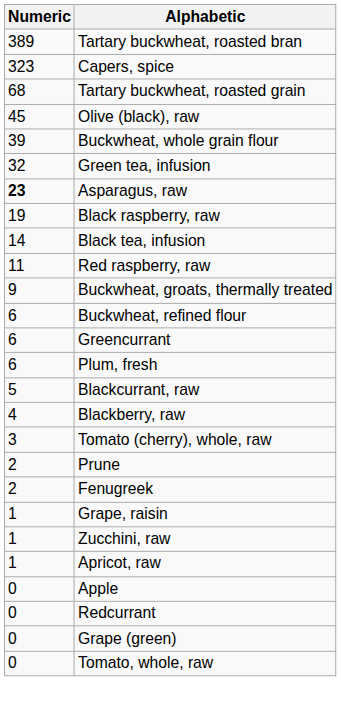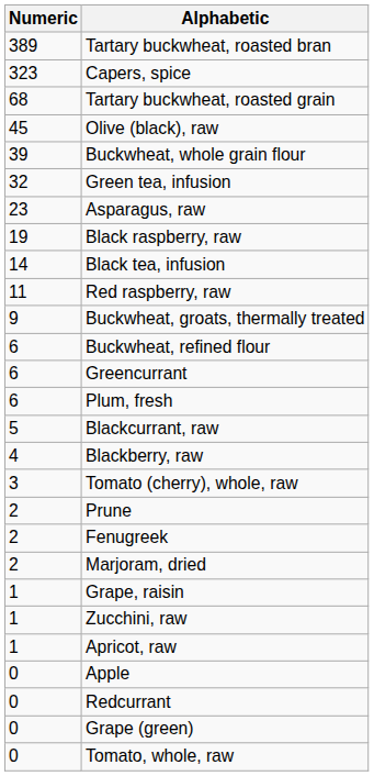 <table class="wikitable sortable">
 <tr>
 <th scope="col">Numeric</th>
 <th scope="col">Alphabetic</th>
 </tr>
 <tr>
 <td>389</td>
 <td>Tartary buckwheat, roasted bran</td>
 </tr>
 <tr>
 <td>323</td>
 <td>Capers, spice</td>
 </tr>
 <tr>
 <td>68</td>
 <td>Tartary buckwheat, roasted grain</td>
 </tr>
 <tr>
 <td>45</td>
 <td>Olive (black), raw</td>
 </tr>
 <tr>
 <td>39</td>
 <td>Buckwheat, whole grain flour</td>
 </tr>
 <tr>
 <td>32</td>
 <td>Green tea, infusion</td>
 </tr>
 <tr>
-<td><strong>23</strong></td>
+<td>23</td>
 <td>Asparagus, raw</td>
 </tr>
 <tr>
 <td>19</td>
 <td>Black raspberry, raw</td>
 </tr>
 <tr>
 <td>14</td>
 <td>Black tea, infusion</td>
 </tr>
 <tr>
 <td>11</td>
 <td>Red raspberry, raw</td>
 </tr>
 <tr>
 <td>9</td>
 <td>Buckwheat, groats, thermally treated</td>
 </tr>
 <tr>
 <td>6</td>
 <td>Buckwheat, refined flour</td>
 </tr>
 <tr>
 <td>6</td>
 <td>Greencurrant</td>
 </tr>
 <tr>
 <td>6</td>
 <td>Plum, fresh</td>
 </tr>
 <tr>
 <td>5</td>
 <td>Blackcurrant, raw</td>
 </tr>
 <tr>
 <td>4</td>
 <td>Blackberry, raw</td>
 </tr>
 <tr>
 <td>3</td>
 <td>Tomato (cherry), whole, raw</td>
 </tr>
 <tr>
 <td>2</td>
 <td>Prune</td>
 </tr>
 <tr>
 <td>2</td>
 <td>Fenugreek</td>
 </tr>
 <tr>
+<td>2</td>
+<td>Marjoram, dried</td>
+</tr>
+<tr>
 <td>1</td>
 <td>Grape, raisin</td>
 </tr>
 <tr>
 <td>1</td>
 <td>Zucchini, raw</td>
 </tr>
 <tr>
 <td>1</td>
 <td>Apricot, raw</td>
 </tr>
 <tr>
 <td>0</td>
 <td>Apple</td>
 </tr>
 <tr>
 <td>0</td>
 <td>Redcurrant</td>
 </tr>
 <tr>
 <td>0</td>
 <td>Grape (green)</td>
 </tr>
 <tr>
 <td>0</td>
 <td>Tomato, whole, raw</td>
 </tr>
 </table>
